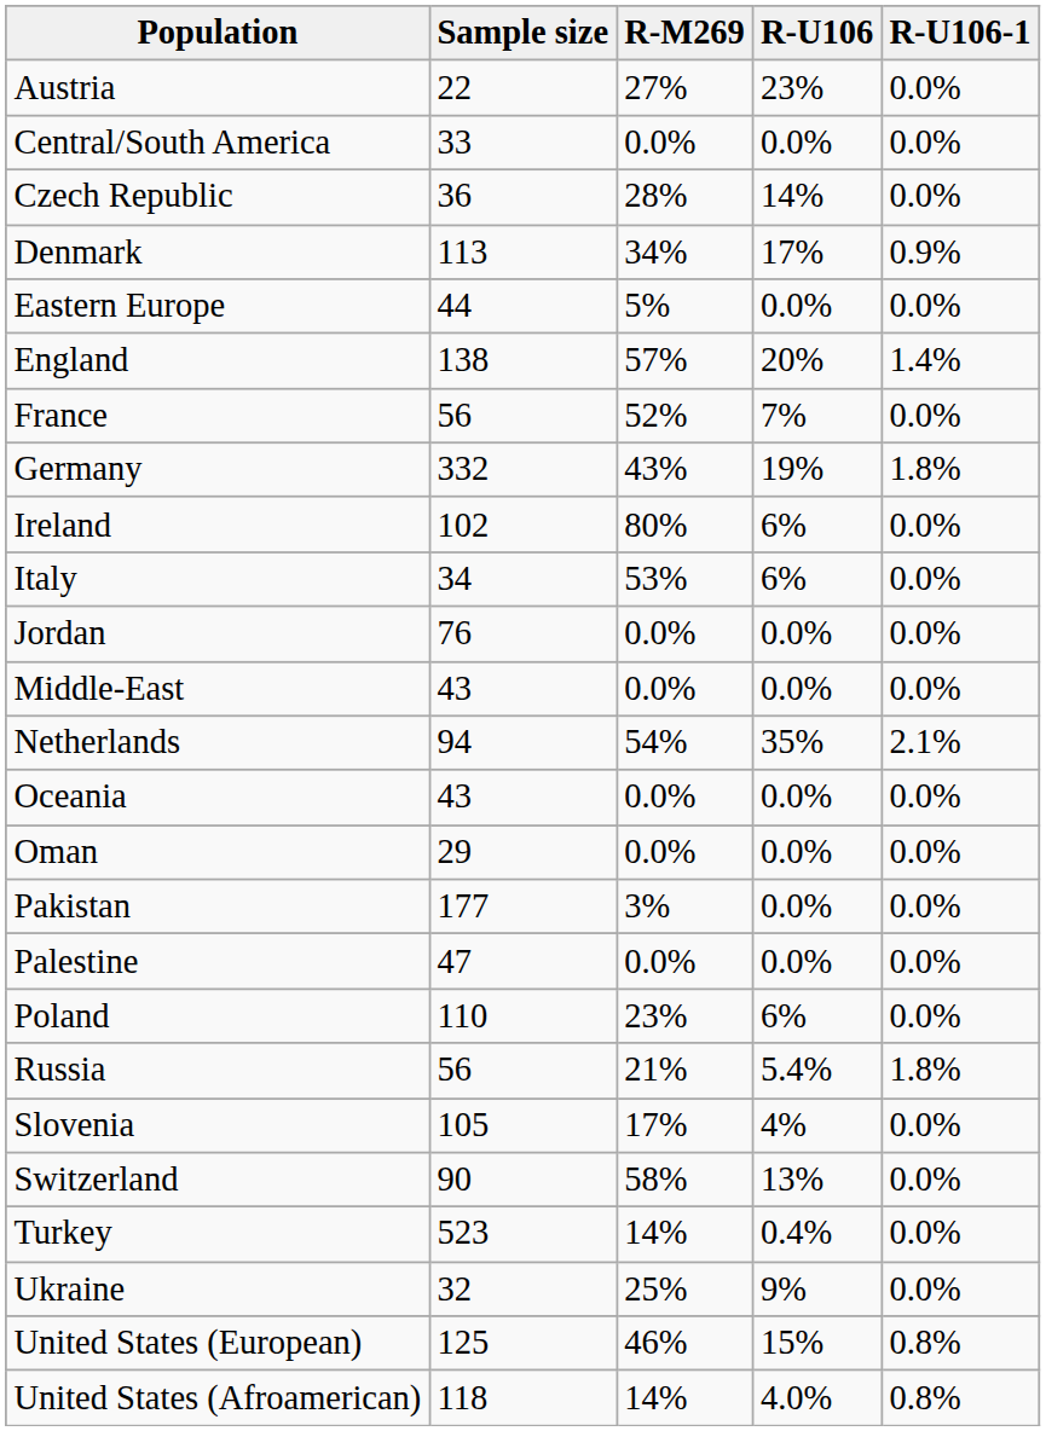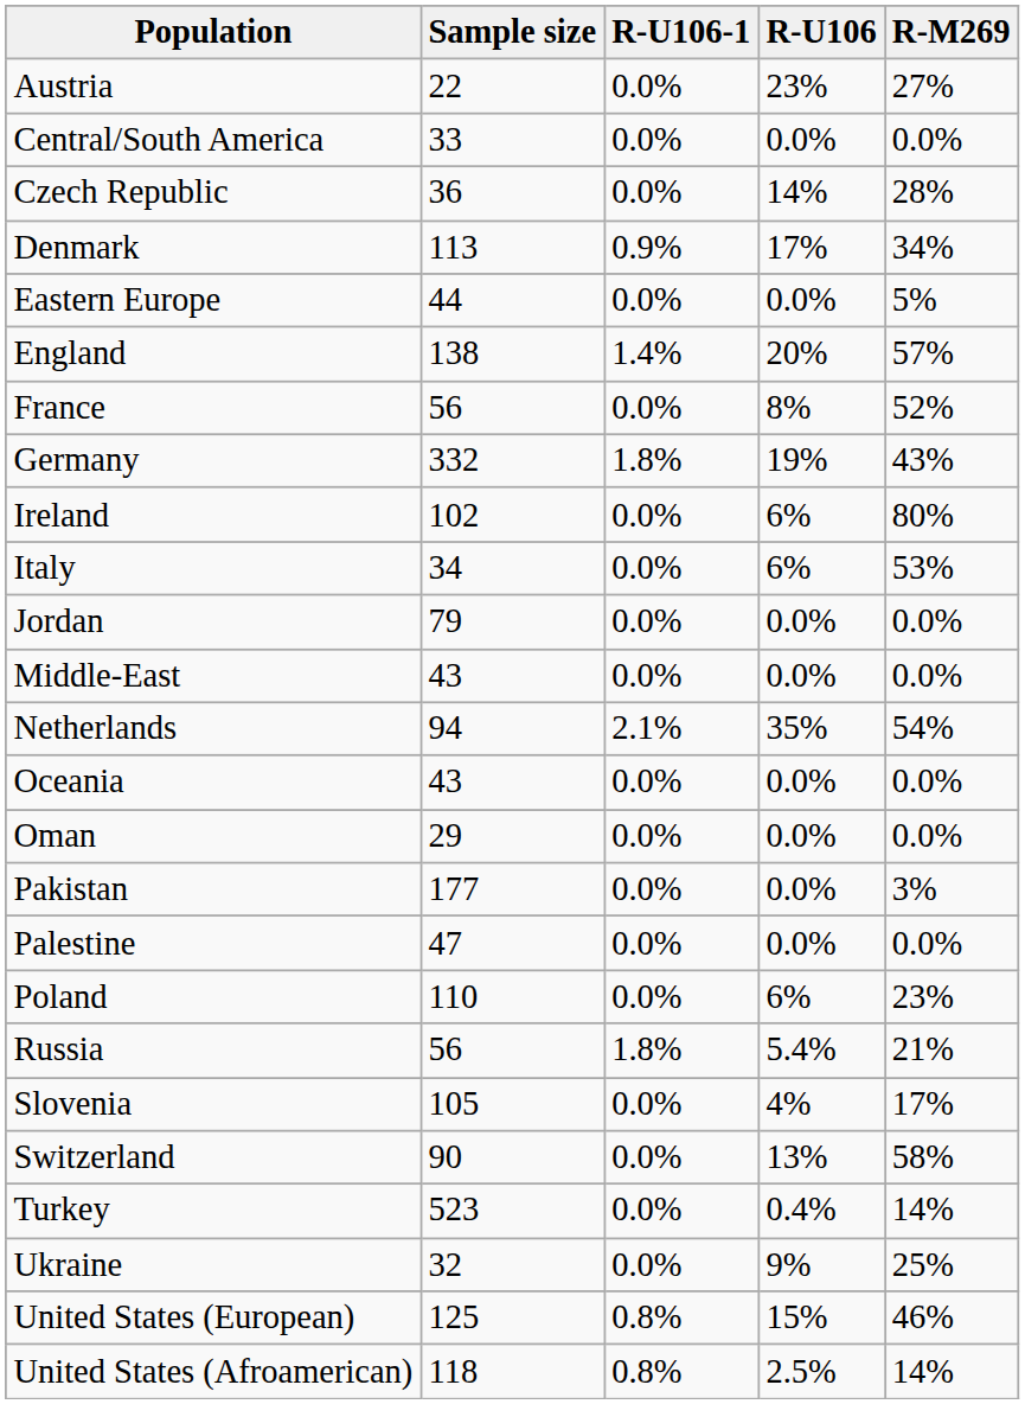 <table class="wikitable sortable">
 <tr>
 <th style="text-align:center; background:#f0f0f0;"><strong>Population</strong></th>
 <th style="text-align:center; background:#f0f0f0;"><strong>Sample size</strong></th>
+<th style="text-align:center; background:#f0f0f0;"><strong>R-U106-1</strong></th>
+<th style="text-align:center; background:#f0f0f0;"><strong>R-U106</strong></th>
 <th style="text-align:center; background:#f0f0f0;"><strong>R-M269</strong></th>
-<th style="text-align:center; background:#f0f0f0;"><strong>R-U106</strong></th>
-<th style="text-align:center; background:#f0f0f0;"><strong>R-U106-1</strong></th>
 </tr>
 <tr>
 <td>Austria</td>
 <td>22</td>
+<td>0.0%</td>
+<td>23%</td>
 <td>27%</td>
-<td>23%</td>
-<td>0.0%</td>
 </tr>
 <tr>
 <td>Central/South America</td>
 <td>33</td>
 <td>0.0%</td>
 <td>0.0%</td>
 <td>0.0%</td>
 </tr>
 <tr>
 <td>Czech Republic</td>
 <td>36</td>
+<td>0.0%</td>
+<td>14%</td>
 <td>28%</td>
-<td>14%</td>
-<td>0.0%</td>
 </tr>
 <tr>
 <td>Denmark</td>
 <td>113</td>
+<td>0.9%</td>
+<td>17%</td>
 <td>34%</td>
-<td>17%</td>
-<td>0.9%</td>
 </tr>
 <tr>
 <td>Eastern Europe</td>
 <td>44</td>
-<td>5%</td>
 <td>0.0%</td>
 <td>0.0%</td>
+<td>5%</td>
 </tr>
 <tr>
 <td>England</td>
 <td>138</td>
+<td>1.4%</td>
+<td>20%</td>
 <td>57%</td>
-<td>20%</td>
-<td>1.4%</td>
 </tr>
 <tr>
 <td>France</td>
 <td>56</td>
+<td>0.0%</td>
+<td>8%</td>
 <td>52%</td>
-<td>7%</td>
-<td>0.0%</td>
 </tr>
 <tr>
 <td>Germany</td>
 <td>332</td>
+<td>1.8%</td>
+<td>19%</td>
 <td>43%</td>
-<td>19%</td>
-<td>1.8%</td>
 </tr>
 <tr>
 <td>Ireland</td>
 <td>102</td>
+<td>0.0%</td>
+<td>6%</td>
 <td>80%</td>
-<td>6%</td>
-<td>0.0%</td>
 </tr>
 <tr>
 <td>Italy</td>
 <td>34</td>
+<td>0.0%</td>
+<td>6%</td>
 <td>53%</td>
-<td>6%</td>
-<td>0.0%</td>
 </tr>
 <tr>
 <td>Jordan</td>
-<td>76</td>
+<td>79</td>
 <td>0.0%</td>
 <td>0.0%</td>
 <td>0.0%</td>
 </tr>
 <tr>
 <td>Middle-East</td>
 <td>43</td>
 <td>0.0%</td>
 <td>0.0%</td>
 <td>0.0%</td>
 </tr>
 <tr>
 <td>Netherlands</td>
 <td>94</td>
+<td>2.1%</td>
+<td>35%</td>
 <td>54%</td>
-<td>35%</td>
-<td>2.1%</td>
 </tr>
 <tr>
 <td>Oceania</td>
 <td>43</td>
 <td>0.0%</td>
 <td>0.0%</td>
 <td>0.0%</td>
 </tr>
 <tr>
 <td>Oman</td>
 <td>29</td>
 <td>0.0%</td>
 <td>0.0%</td>
 <td>0.0%</td>
 </tr>
 <tr>
 <td>Pakistan</td>
 <td>177</td>
-<td>3%</td>
 <td>0.0%</td>
 <td>0.0%</td>
+<td>3%</td>
 </tr>
 <tr>
 <td>Palestine</td>
 <td>47</td>
 <td>0.0%</td>
 <td>0.0%</td>
 <td>0.0%</td>
 </tr>
 <tr>
 <td>Poland</td>
 <td>110</td>
+<td>0.0%</td>
+<td>6%</td>
 <td>23%</td>
-<td>6%</td>
-<td>0.0%</td>
 </tr>
 <tr>
 <td>Russia</td>
 <td>56</td>
+<td>1.8%</td>
+<td>5.4%</td>
 <td>21%</td>
-<td>5.4%</td>
-<td>1.8%</td>
 </tr>
 <tr>
 <td>Slovenia</td>
 <td>105</td>
+<td>0.0%</td>
+<td>4%</td>
 <td>17%</td>
-<td>4%</td>
-<td>0.0%</td>
 </tr>
 <tr>
 <td>Switzerland</td>
 <td>90</td>
+<td>0.0%</td>
+<td>13%</td>
 <td>58%</td>
-<td>13%</td>
-<td>0.0%</td>
 </tr>
 <tr>
 <td>Turkey</td>
 <td>523</td>
+<td>0.0%</td>
+<td>0.4%</td>
 <td>14%</td>
-<td>0.4%</td>
-<td>0.0%</td>
 </tr>
 <tr>
 <td>Ukraine</td>
 <td>32</td>
+<td>0.0%</td>
+<td>9%</td>
 <td>25%</td>
-<td>9%</td>
-<td>0.0%</td>
 </tr>
 <tr>
 <td>United States (European)</td>
 <td>125</td>
+<td>0.8%</td>
+<td>15%</td>
 <td>46%</td>
-<td>15%</td>
-<td>0.8%</td>
 </tr>
 <tr>
 <td>United States (Afroamerican)</td>
 <td>118</td>
+<td>0.8%</td>
+<td>2.5%</td>
 <td>14%</td>
-<td>4.0%</td>
-<td>0.8%</td>
 </tr>
 </table>
